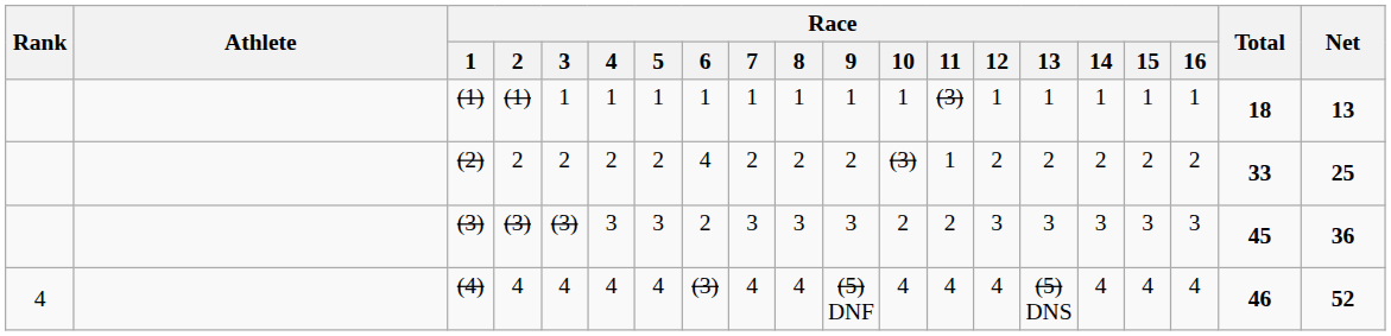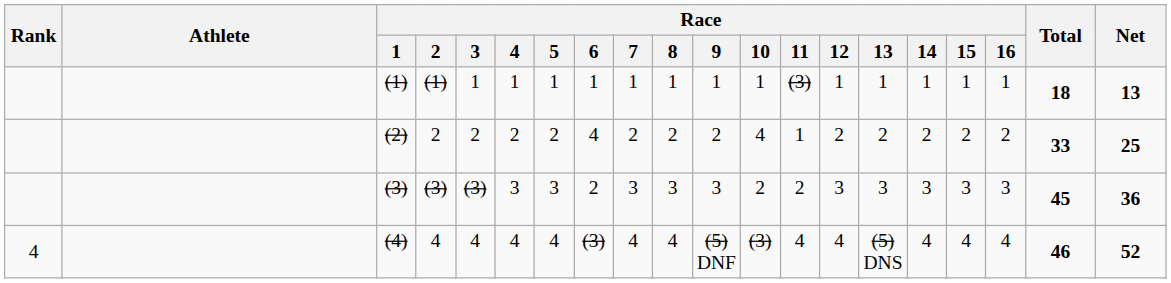 <table | class="wikitable" style="text-align:center">
 <tr>
 <th rowspan="2" width=40>Rank</th>
 <th rowspan="2" width=250>Athlete</th>
 <th colspan="16">Race</th>
 <th rowspan="2" width=50>Total</th>
 <th rowspan="2" width=50>Net</th>
 </tr>
 <tr>
 <th width=25>1</th>
 <th width=25>2</th>
 <th width=25>3</th>
 <th width=25>4</th>
 <th width=25>5</th>
 <th width=25>6</th>
 <th width=25>7</th>
 <th width=25>8</th>
 <th width=25>9</th>
 <th width=25>10</th>
 <th width=25>11</th>
 <th width=25>12</th>
 <th width=25>13</th>
 <th width=25>14</th>
 <th width=25>15</th>
 <th width=25>16</th>
 </tr>
 <tr>
 <td></td>
 <td align=left></td>
 <td><s>(1)</s><br> </td>
 <td><s>(1)</s><br> </td>
 <td>1<br> </td>
 <td>1<br> </td>
 <td>1<br> </td>
 <td>1<br> </td>
 <td>1<br> </td>
 <td>1<br> </td>
 <td>1<br> </td>
 <td>1<br> </td>
 <td><s>(3)</s><br> </td>
 <td>1<br> </td>
 <td>1<br> </td>
 <td>1<br> </td>
 <td>1<br> </td>
 <td>1<br> </td>
 <td><strong>18</strong></td>
 <td><strong>13</strong></td>
 </tr>
 <tr>
 <td></td>
 <td align=left></td>
 <td><s>(2)</s><br> </td>
 <td>2<br> </td>
 <td>2<br> </td>
 <td>2<br> </td>
 <td>2<br> </td>
 <td>4<br> </td>
 <td>2<br> </td>
 <td>2<br> </td>
 <td>2<br> </td>
-<td><s>(3)</s><br> </td>
+<td>4<br> </td>
 <td>1<br> </td>
 <td>2<br> </td>
 <td>2<br> </td>
 <td>2<br> </td>
 <td>2<br> </td>
 <td>2<br> </td>
 <td><strong>33</strong></td>
 <td><strong>25</strong></td>
 </tr>
 <tr>
 <td></td>
 <td align=left></td>
 <td><s>(3)</s><br> </td>
 <td><s>(3)</s><br> </td>
 <td><s>(3)</s><br> </td>
 <td>3<br> </td>
 <td>3<br> </td>
 <td>2<br> </td>
 <td>3<br> </td>
 <td>3<br> </td>
 <td>3<br> </td>
 <td>2<br> </td>
 <td>2<br> </td>
 <td>3<br> </td>
 <td>3<br> </td>
 <td>3<br> </td>
 <td>3<br> </td>
 <td>3<br> </td>
 <td><strong>45</strong></td>
 <td><strong>36</strong></td>
 </tr>
 <tr>
 <td>4</td>
 <td align=left></td>
 <td><s>(4)</s><br> </td>
 <td>4<br> </td>
 <td>4<br> </td>
 <td>4<br> </td>
 <td>4<br> </td>
 <td><s>(3)</s><br> </td>
 <td>4<br> </td>
 <td>4<br> </td>
 <td><s>(5)</s><br>DNF</td>
-<td>4<br> </td>
+<td><s>(3)</s><br> </td>
 <td>4<br> </td>
 <td>4<br> </td>
 <td><s>(5)</s><br>DNS</td>
 <td>4<br> </td>
 <td>4<br> </td>
 <td>4<br> </td>
 <td><strong>46</strong></td>
 <td><strong>52</strong></td>
 </tr>
 </table>
